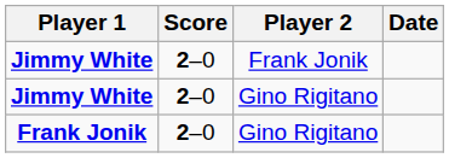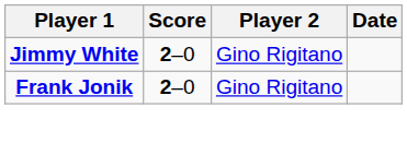 <table class="wikitable" style="text-align: center">
 <tr>
 <th>Player 1</th>
 <th>Score</th>
 <th>Player 2</th>
 <th>Date</th>
-</tr>
-<tr>
-<td> <strong><a href='#'>Jimmy White</a></strong></td>
-<td><strong>2</strong>–0</td>
-<td> <a href='#'>Frank Jonik</a></td>
-<td></td>
 </tr>
 <tr>
 <td> <strong><a href='#'>Jimmy White</a></strong></td>
 <td><strong>2</strong>–0</td>
 <td> <a href='#'>Gino Rigitano</a></td>
 <td></td>
 </tr>
 <tr>
 <td> <strong><a href='#'>Frank Jonik</a></strong></td>
 <td><strong>2</strong>–0</td>
 <td> <a href='#'>Gino Rigitano</a></td>
 <td></td>
 </tr>
 </table>
